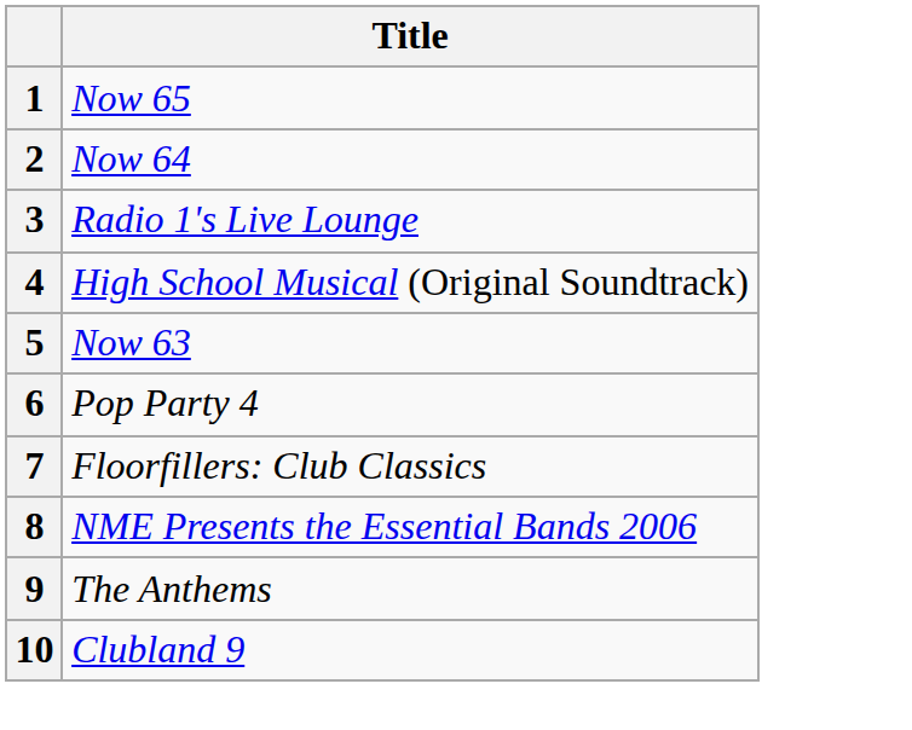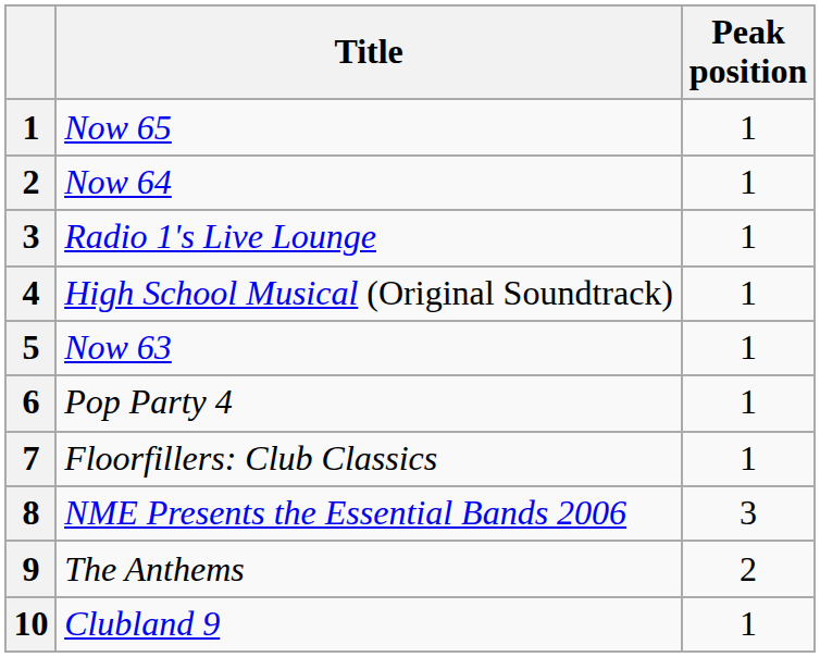 <table class="wikitable sortable plainrowheaders">
 <tr>
 <th scope=col></th>
 <th scope=col>Title</th>
+<th scope=col>Peak<br>position</th>
 </tr>
 <tr>
 <th scope=row style="text-align:center;">1</th>
 <td><em><a href='#'>Now 65</a></em></td>
+<td align="center">1</td>
 </tr>
 <tr>
 <th scope=row style="text-align:center;">2</th>
 <td><em><a href='#'>Now 64</a></em></td>
+<td align="center">1</td>
 </tr>
 <tr>
 <th scope=row style="text-align:center;">3</th>
 <td><em><a href='#'>Radio 1's Live Lounge</a></em></td>
+<td align="center">1</td>
 </tr>
 <tr>
 <th scope=row style="text-align:center;">4</th>
 <td><em><a href='#'>High School Musical</a></em> (Original Soundtrack)</td>
+<td align="center">1</td>
 </tr>
 <tr>
 <th scope=row style="text-align:center;">5</th>
 <td><em><a href='#'>Now 63</a></em></td>
+<td align="center">1</td>
 </tr>
 <tr>
 <th scope=row style="text-align:center;">6</th>
 <td><em>Pop Party 4</em></td>
+<td align="center">1</td>
 </tr>
 <tr>
 <th scope=row style="text-align:center;">7</th>
 <td><em>Floorfillers: Club Classics</em></td>
+<td align="center">1</td>
 </tr>
 <tr>
 <th scope=row style="text-align:center;">8</th>
 <td><em><a href='#'>NME Presents the Essential Bands 2006</a></em></td>
+<td align="center">3</td>
 </tr>
 <tr>
 <th scope=row style="text-align:center;">9</th>
 <td><em>The Anthems</em></td>
+<td align="center">2</td>
 </tr>
 <tr>
 <th scope=row style="text-align:center;">10</th>
 <td><em><a href='#'>Clubland 9</a></em></td>
+<td align="center">1</td>
 </tr>
 </table>
